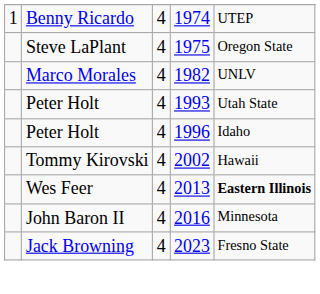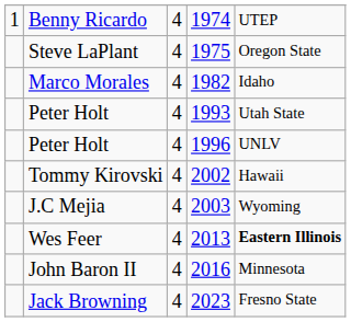 <table class="wikitable">
 <tr>
 </tr>
 <tr>
 <td>1</td>
 <td><a href='#'>Benny Ricardo</a></td>
 <td>4</td>
 <td><a href='#'>1974</a></td>
 <td style="font-size:80%;">UTEP</td>
 </tr>
 <tr>
 <td></td>
 <td>Steve LaPlant</td>
 <td>4</td>
 <td><a href='#'>1975</a></td>
 <td style="font-size:80%;">Oregon State</td>
 </tr>
 <tr>
 <td></td>
 <td><a href='#'>Marco Morales</a></td>
 <td>4</td>
 <td><a href='#'>1982</a></td>
-<td style="font-size:80%;">UNLV</td>
+<td style="font-size:80%;">Idaho</td>
 </tr>
 <tr>
 <td></td>
 <td>Peter Holt</td>
 <td>4</td>
 <td><a href='#'>1993</a></td>
 <td style="font-size:80%;">Utah State</td>
 </tr>
 <tr>
 <td></td>
 <td>Peter Holt</td>
 <td>4</td>
 <td><a href='#'>1996</a></td>
-<td style="font-size:80%;">Idaho</td>
+<td style="font-size:80%;">UNLV</td>
 </tr>
 <tr>
 <td></td>
 <td>Tommy Kirovski</td>
 <td>4</td>
 <td><a href='#'>2002</a></td>
 <td style="font-size:80%;">Hawaii</td>
+</tr>
+<tr>
+<td></td>
+<td>J.C Mejia</td>
+<td>4</td>
+<td><a href='#'>2003</a></td>
+<td style="font-size:80%;">Wyoming</td>
 </tr>
 <tr>
 <td></td>
 <td>Wes Feer</td>
 <td>4</td>
 <td><a href='#'>2013</a></td>
 <td style="font-size:80%;"><strong>Eastern Illinois</strong></td>
 </tr>
 <tr>
 <td></td>
 <td>John Baron II</td>
 <td>4</td>
 <td><a href='#'>2016</a></td>
 <td style="font-size:80%;">Minnesota</td>
 </tr>
 <tr>
 <td></td>
 <td><a href='#'>Jack Browning</a></td>
 <td>4</td>
 <td><a href='#'>2023</a></td>
 <td style="font-size:80%;">Fresno State</td>
 </tr>
 </table>
